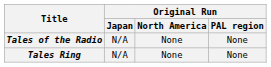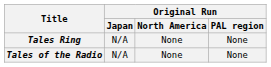 <table class="wikitable" border="1">
 <tr style="text-align: center;">
 <th rowspan="2">Title</th>
 <th colspan="3">Original Run</th>
 </tr>
 <tr>
 <th>Japan</th>
 <th>North America</th>
 <th>PAL region</th>
 </tr>
 <tr style="background:#f2f2f2; text-align:center;">
+<td><strong><em>Tales Ring</em></strong></td>
+<td>N/A</td>
+<td>None</td>
+<td>None</td>
+</tr>
+<tr style="background:#f2f2f2; text-align:center;">
 <td><strong><em>Tales of the Radio</em></strong></td>
 <td>N/A</td>
 <td>None</td>
 <td>None</td>
 </tr>
-<tr style="background:#f2f2f2; text-align:center;">
-<td><strong><em>Tales Ring</em></strong></td>
-<td>N/A</td>
-<td>None</td>
-<td>None</td>
-</tr>
 </table>
